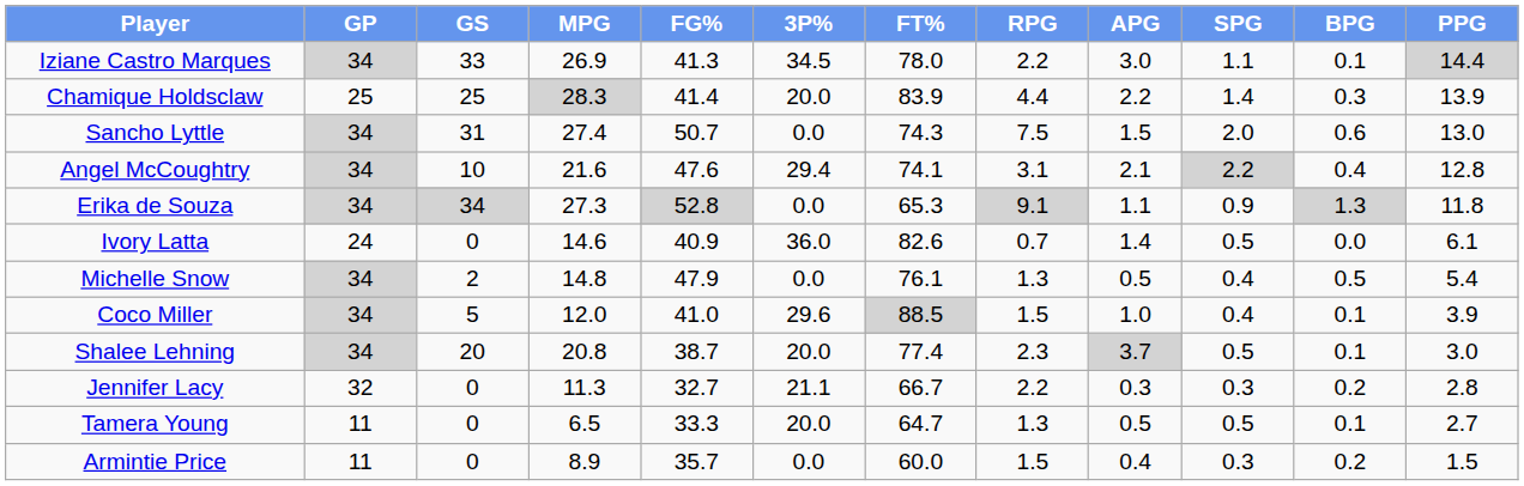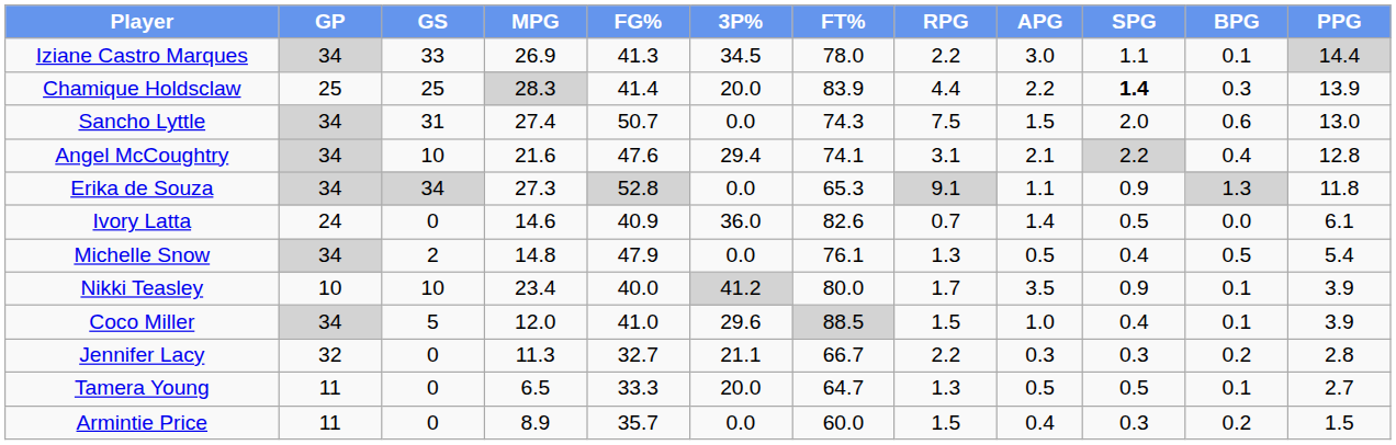 <table class="wikitable sortable" style="text-align:center;">
 <tr>
 <th style="background:#6495ED;color:white;" width="16%">Player</th>
 <th style="background:#6495ED;color:white;" width="6%">GP</th>
 <th style="background:#6495ED;color:white;" width="6%">GS</th>
 <th style="background:#6495ED;color:white;" width="6%">MPG</th>
 <th style="background:#6495ED;color:white;" width="6%">FG%</th>
 <th style="background:#6495ED;color:white;" width="6%">3P%</th>
 <th style="background:#6495ED;color:white;" width="6%">FT%</th>
 <th style="background:#6495ED;color:white;" width="6%">RPG</th>
 <th style="background:#6495ED;color:white;" width="5%">APG</th>
 <th style="background:#6495ED;color:white;" width="6%">SPG</th>
 <th style="background:#6495ED;color:white;" width="6%">BPG</th>
 <th style="background:#6495ED;color:white;" width="6%">PPG</th>
 </tr>
 <tr>
 <td><a href='#'>Iziane Castro Marques</a></td>
 <td style="background:#D3D3D3;">34</td>
 <td>33</td>
 <td>26.9</td>
 <td>41.3</td>
 <td>34.5</td>
 <td>78.0</td>
 <td>2.2</td>
 <td>3.0</td>
 <td>1.1</td>
 <td>0.1</td>
 <td style="background:#D3D3D3;">14.4</td>
 </tr>
 <tr>
 <td><a href='#'>Chamique Holdsclaw</a></td>
 <td>25</td>
 <td>25</td>
 <td style="background:#D3D3D3;">28.3</td>
 <td>41.4</td>
 <td>20.0</td>
 <td>83.9</td>
 <td>4.4</td>
 <td>2.2</td>
-<td>1.4</td>
+<td><strong>1.4</strong></td>
 <td>0.3</td>
 <td>13.9</td>
 </tr>
 <tr>
 <td><a href='#'>Sancho Lyttle</a></td>
 <td style="background:#D3D3D3;">34</td>
 <td>31</td>
 <td>27.4</td>
 <td>50.7</td>
 <td>0.0</td>
 <td>74.3</td>
 <td>7.5</td>
 <td>1.5</td>
 <td>2.0</td>
 <td>0.6</td>
 <td>13.0</td>
 </tr>
 <tr>
 <td><a href='#'>Angel McCoughtry</a></td>
 <td style="background:#D3D3D3;">34</td>
 <td>10</td>
 <td>21.6</td>
 <td>47.6</td>
 <td>29.4</td>
 <td>74.1</td>
 <td>3.1</td>
 <td>2.1</td>
 <td style="background:#D3D3D3;">2.2</td>
 <td>0.4</td>
 <td>12.8</td>
 </tr>
 <tr>
 <td><a href='#'>Erika de Souza</a></td>
 <td style="background:#D3D3D3;">34</td>
 <td style="background:#D3D3D3;">34</td>
 <td>27.3</td>
 <td style="background:#D3D3D3;">52.8</td>
 <td>0.0</td>
 <td>65.3</td>
 <td style="background:#D3D3D3;">9.1</td>
 <td>1.1</td>
 <td>0.9</td>
 <td style="background:#D3D3D3;">1.3</td>
 <td>11.8</td>
 </tr>
 <tr>
 <td><a href='#'>Ivory Latta</a></td>
 <td>24</td>
 <td>0</td>
 <td>14.6</td>
 <td>40.9</td>
 <td>36.0</td>
 <td>82.6</td>
 <td>0.7</td>
 <td>1.4</td>
 <td>0.5</td>
 <td>0.0</td>
 <td>6.1</td>
 </tr>
 <tr>
 <td><a href='#'>Michelle Snow</a></td>
 <td style="background:#D3D3D3;">34</td>
 <td>2</td>
 <td>14.8</td>
 <td>47.9</td>
 <td>0.0</td>
 <td>76.1</td>
 <td>1.3</td>
 <td>0.5</td>
 <td>0.4</td>
 <td>0.5</td>
 <td>5.4</td>
 </tr>
 <tr>
+<td><a href='#'>Nikki Teasley</a></td>
+<td>10</td>
+<td>10</td>
+<td>23.4</td>
+<td>40.0</td>
+<td style="background:#D3D3D3;">41.2</td>
+<td>80.0</td>
+<td>1.7</td>
+<td>3.5</td>
+<td>0.9</td>
+<td>0.1</td>
+<td>3.9</td>
+</tr>
+<tr>
 <td><a href='#'>Coco Miller</a></td>
 <td style="background:#D3D3D3;">34</td>
 <td>5</td>
 <td>12.0</td>
 <td>41.0</td>
 <td>29.6</td>
 <td style="background:#D3D3D3;">88.5</td>
 <td>1.5</td>
 <td>1.0</td>
 <td>0.4</td>
 <td>0.1</td>
 <td>3.9</td>
-</tr>
-<tr>
-<td><a href='#'>Shalee Lehning</a></td>
-<td style="background:#D3D3D3;">34</td>
-<td>20</td>
-<td>20.8</td>
-<td>38.7</td>
-<td>20.0</td>
-<td>77.4</td>
-<td>2.3</td>
-<td style="background:#D3D3D3;">3.7</td>
-<td>0.5</td>
-<td>0.1</td>
-<td>3.0</td>
 </tr>
 <tr>
 <td><a href='#'>Jennifer Lacy</a></td>
 <td>32</td>
 <td>0</td>
 <td>11.3</td>
 <td>32.7</td>
 <td>21.1</td>
 <td>66.7</td>
 <td>2.2</td>
 <td>0.3</td>
 <td>0.3</td>
 <td>0.2</td>
 <td>2.8</td>
 </tr>
 <tr>
 <td><a href='#'>Tamera Young</a></td>
 <td>11</td>
 <td>0</td>
 <td>6.5</td>
 <td>33.3</td>
 <td>20.0</td>
 <td>64.7</td>
 <td>1.3</td>
 <td>0.5</td>
 <td>0.5</td>
 <td>0.1</td>
 <td>2.7</td>
 </tr>
 <tr>
 <td><a href='#'>Armintie Price</a></td>
 <td>11</td>
 <td>0</td>
 <td>8.9</td>
 <td>35.7</td>
 <td>0.0</td>
 <td>60.0</td>
 <td>1.5</td>
 <td>0.4</td>
 <td>0.3</td>
 <td>0.2</td>
 <td>1.5</td>
 </tr>
 </table>
